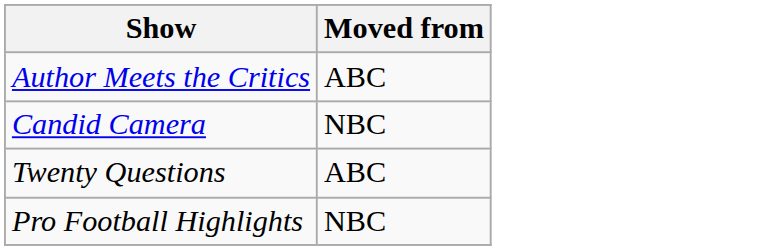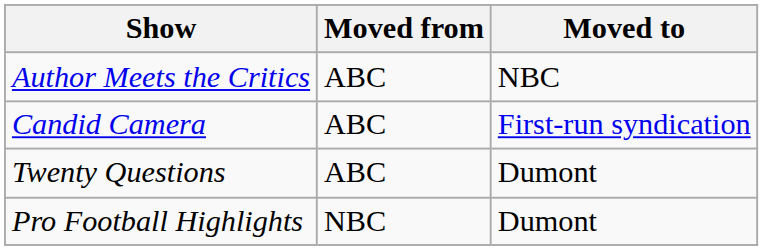 <table class="wikitable">
 <tr>
 <th>Show</th>
 <th>Moved from</th>
+<th>Moved to</th>
 </tr>
 <tr>
 <td><em><a href='#'>Author Meets the Critics</a></em></td>
 <td>ABC</td>
+<td>NBC</td>
 </tr>
 <tr>
 <td><em><a href='#'>Candid Camera</a></em></td>
-<td>NBC</td>
+<td>ABC</td>
+<td><a href='#'>First-run syndication</a></td>
 </tr>
 <tr>
 <td><em>Twenty Questions</em></td>
 <td>ABC</td>
+<td>Dumont</td>
 </tr>
 <tr>
 <td><em>Pro Football Highlights</em></td>
 <td>NBC</td>
+<td>Dumont</td>
 </tr>
 </table>
